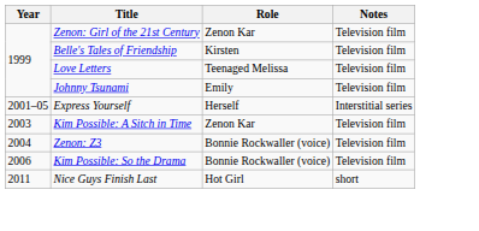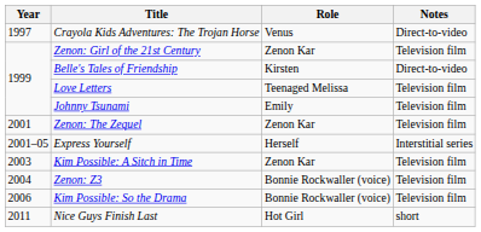 <table class="wikitable sortable">
 <tr>
 <th>Year</th>
 <th>Title</th>
 <th>Role</th>
 <th class="unsortable">Notes</th>
+</tr>
+<tr>
+<td>1997</td>
+<td><em>Crayola Kids Adventures: The Trojan Horse</em></td>
+<td>Venus</td>
+<td>Direct-to-video</td>
 </tr>
 <tr>
 <td rowspan=4>1999</td>
 <td><em><a href='#'>Zenon: Girl of the 21st Century</a></em></td>
 <td>Zenon Kar</td>
 <td>Television film</td>
 </tr>
 <tr>
 <td><em><a href='#'>Belle's Tales of Friendship</a></em></td>
 <td>Kirsten</td>
-<td>Television film</td>
+<td>Direct-to-video</td>
 </tr>
 <tr>
 <td><em><a href='#'>Love Letters</a></em></td>
 <td>Teenaged Melissa</td>
 <td>Television film</td>
 </tr>
 <tr>
 <td><em><a href='#'>Johnny Tsunami</a></em></td>
 <td>Emily</td>
+<td>Television film</td>
+</tr>
+<tr>
+<td>2001</td>
+<td><em><a href='#'>Zenon: The Zequel</a></em></td>
+<td>Zenon Kar</td>
 <td>Television film</td>
 </tr>
 <tr>
 <td>2001–05</td>
 <td><em>Express Yourself</em></td>
 <td>Herself</td>
 <td>Interstitial series</td>
 </tr>
 <tr>
 <td>2003</td>
 <td><em><a href='#'>Kim Possible: A Sitch in Time</a></em></td>
 <td>Zenon Kar</td>
 <td>Television film</td>
 </tr>
 <tr>
 <td>2004</td>
 <td><em><a href='#'>Zenon: Z3</a></em></td>
 <td>Bonnie Rockwaller (voice)</td>
 <td>Television film</td>
 </tr>
 <tr>
 <td>2006</td>
 <td><em><a href='#'>Kim Possible: So the Drama</a></em></td>
 <td>Bonnie Rockwaller (voice)</td>
 <td>Television film</td>
 </tr>
 <tr>
 <td>2011</td>
 <td><em>Nice Guys Finish Last</em></td>
 <td>Hot Girl</td>
 <td>short</td>
 </tr>
 </table>
